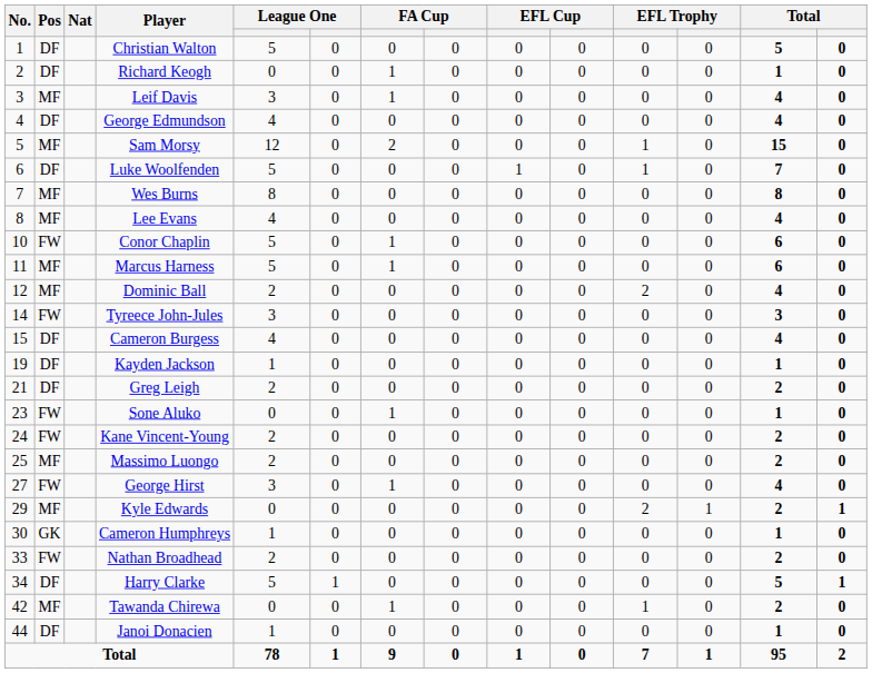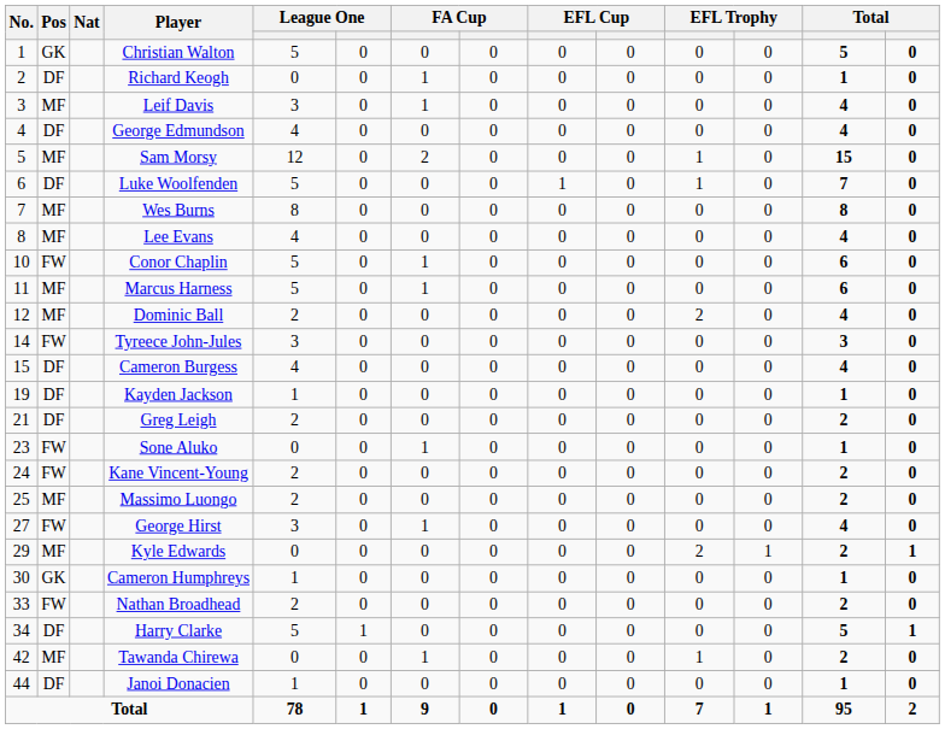 <table class="wikitable sortable" style="text-align: center;">
 <tr>
 <th rowspan="2">No.</th>
 <th rowspan="2">Pos</th>
 <th rowspan="2">Nat</th>
 <th rowspan="2">Player</th>
 <th colspan="2" width=125>League One</th>
 <th colspan="2" width=125>FA Cup</th>
 <th colspan="2" width=125>EFL Cup</th>
 <th colspan="2" width=125>EFL Trophy</th>
 <th colspan="2" width=125>Total</th>
 </tr>
 <tr>
 <th></th>
 <th></th>
 <th></th>
 <th></th>
 <th></th>
 <th></th>
 <th></th>
 <th></th>
 <th></th>
 <th></th>
 </tr>
 <tr>
 <td>1</td>
-<td>DF</td>
+<td>GK</td>
 <td align="left"></td>
 <td><a href='#'>Christian Walton</a></td>
 <td>5</td>
 <td>0</td>
 <td>0</td>
 <td>0</td>
 <td>0</td>
 <td>0</td>
 <td>0</td>
 <td>0</td>
 <td><strong>5</strong></td>
 <td><strong>0</strong></td>
 </tr>
 <tr>
 <td>2</td>
 <td>DF</td>
 <td align="left"></td>
 <td><a href='#'>Richard Keogh</a></td>
 <td>0</td>
 <td>0</td>
 <td>1</td>
 <td>0</td>
 <td>0</td>
 <td>0</td>
 <td>0</td>
 <td>0</td>
 <td><strong>1</strong></td>
 <td><strong>0</strong></td>
 </tr>
 <tr>
 <td>3</td>
 <td>MF</td>
 <td align="left"></td>
 <td><a href='#'>Leif Davis</a></td>
 <td>3</td>
 <td>0</td>
 <td>1</td>
 <td>0</td>
 <td>0</td>
 <td>0</td>
 <td>0</td>
 <td>0</td>
 <td><strong>4</strong></td>
 <td><strong>0</strong></td>
 </tr>
 <tr>
 <td>4</td>
 <td>DF</td>
 <td align="left"></td>
 <td><a href='#'>George Edmundson</a></td>
 <td>4</td>
 <td>0</td>
 <td>0</td>
 <td>0</td>
 <td>0</td>
 <td>0</td>
 <td>0</td>
 <td>0</td>
 <td><strong>4</strong></td>
 <td><strong>0</strong></td>
 </tr>
 <tr>
 <td>5</td>
 <td>MF</td>
 <td align="left"></td>
 <td><a href='#'>Sam Morsy</a></td>
 <td>12</td>
 <td>0</td>
 <td>2</td>
 <td>0</td>
 <td>0</td>
 <td>0</td>
 <td>1</td>
 <td>0</td>
 <td><strong>15</strong></td>
 <td><strong>0</strong></td>
 </tr>
 <tr>
 <td>6</td>
 <td>DF</td>
 <td align="left"></td>
 <td><a href='#'>Luke Woolfenden</a></td>
 <td>5</td>
 <td>0</td>
 <td>0</td>
 <td>0</td>
 <td>1</td>
 <td>0</td>
 <td>1</td>
 <td>0</td>
 <td><strong>7</strong></td>
 <td><strong>0</strong></td>
 </tr>
 <tr>
 <td>7</td>
 <td>MF</td>
 <td align="left"></td>
 <td><a href='#'>Wes Burns</a></td>
 <td>8</td>
 <td>0</td>
 <td>0</td>
 <td>0</td>
 <td>0</td>
 <td>0</td>
 <td>0</td>
 <td>0</td>
 <td><strong>8</strong></td>
 <td><strong>0</strong></td>
 </tr>
 <tr>
 <td>8</td>
 <td>MF</td>
 <td align="left"></td>
 <td><a href='#'>Lee Evans</a></td>
 <td>4</td>
 <td>0</td>
 <td>0</td>
 <td>0</td>
 <td>0</td>
 <td>0</td>
 <td>0</td>
 <td>0</td>
 <td><strong>4</strong></td>
 <td><strong>0</strong></td>
 </tr>
 <tr>
 <td>10</td>
 <td>FW</td>
 <td align="left"></td>
 <td><a href='#'>Conor Chaplin</a></td>
 <td>5</td>
 <td>0</td>
 <td>1</td>
 <td>0</td>
 <td>0</td>
 <td>0</td>
 <td>0</td>
 <td>0</td>
 <td><strong>6</strong></td>
 <td><strong>0</strong></td>
 </tr>
 <tr>
 <td>11</td>
 <td>MF</td>
 <td align="left"></td>
 <td><a href='#'>Marcus Harness</a></td>
 <td>5</td>
 <td>0</td>
 <td>1</td>
 <td>0</td>
 <td>0</td>
 <td>0</td>
 <td>0</td>
 <td>0</td>
 <td><strong>6</strong></td>
 <td><strong>0</strong></td>
 </tr>
 <tr>
 <td>12</td>
 <td>MF</td>
 <td align="left"></td>
 <td><a href='#'>Dominic Ball</a></td>
 <td>2</td>
 <td>0</td>
 <td>0</td>
 <td>0</td>
 <td>0</td>
 <td>0</td>
 <td>2</td>
 <td>0</td>
 <td><strong>4</strong></td>
 <td><strong>0</strong></td>
 </tr>
 <tr>
 <td>14</td>
 <td>FW</td>
 <td align="left"></td>
 <td><a href='#'>Tyreece John-Jules</a></td>
 <td>3</td>
 <td>0</td>
 <td>0</td>
 <td>0</td>
 <td>0</td>
 <td>0</td>
 <td>0</td>
 <td>0</td>
 <td><strong>3</strong></td>
 <td><strong>0</strong></td>
 </tr>
 <tr>
 <td>15</td>
 <td>DF</td>
 <td align="left"></td>
 <td><a href='#'>Cameron Burgess</a></td>
 <td>4</td>
 <td>0</td>
 <td>0</td>
 <td>0</td>
 <td>0</td>
 <td>0</td>
 <td>0</td>
 <td>0</td>
 <td><strong>4</strong></td>
 <td><strong>0</strong></td>
 </tr>
 <tr>
 <td>19</td>
 <td>DF</td>
 <td align="left"></td>
 <td><a href='#'>Kayden Jackson</a></td>
 <td>1</td>
 <td>0</td>
 <td>0</td>
 <td>0</td>
 <td>0</td>
 <td>0</td>
 <td>0</td>
 <td>0</td>
 <td><strong>1</strong></td>
 <td><strong>0</strong></td>
 </tr>
 <tr>
 <td>21</td>
 <td>DF</td>
 <td align="left"></td>
 <td><a href='#'>Greg Leigh</a></td>
 <td>2</td>
 <td>0</td>
 <td>0</td>
 <td>0</td>
 <td>0</td>
 <td>0</td>
 <td>0</td>
 <td>0</td>
 <td><strong>2</strong></td>
 <td><strong>0</strong></td>
 </tr>
 <tr>
 <td>23</td>
 <td>FW</td>
 <td align="left"></td>
 <td><a href='#'>Sone Aluko</a></td>
 <td>0</td>
 <td>0</td>
 <td>1</td>
 <td>0</td>
 <td>0</td>
 <td>0</td>
 <td>0</td>
 <td>0</td>
 <td><strong>1</strong></td>
 <td><strong>0</strong></td>
 </tr>
 <tr>
 <td>24</td>
 <td>FW</td>
 <td align="left"></td>
 <td><a href='#'>Kane Vincent-Young</a></td>
 <td>2</td>
 <td>0</td>
 <td>0</td>
 <td>0</td>
 <td>0</td>
 <td>0</td>
 <td>0</td>
 <td>0</td>
 <td><strong>2</strong></td>
 <td><strong>0</strong></td>
 </tr>
 <tr>
 <td>25</td>
 <td>MF</td>
 <td align="left"></td>
 <td><a href='#'>Massimo Luongo</a></td>
 <td>2</td>
 <td>0</td>
 <td>0</td>
 <td>0</td>
 <td>0</td>
 <td>0</td>
 <td>0</td>
 <td>0</td>
 <td><strong>2</strong></td>
 <td><strong>0</strong></td>
 </tr>
 <tr>
 <td>27</td>
 <td>FW</td>
 <td align="left"></td>
 <td><a href='#'>George Hirst</a></td>
 <td>3</td>
 <td>0</td>
 <td>1</td>
 <td>0</td>
 <td>0</td>
 <td>0</td>
 <td>0</td>
 <td>0</td>
 <td><strong>4</strong></td>
 <td><strong>0</strong></td>
 </tr>
 <tr>
 <td>29</td>
 <td>MF</td>
 <td align="left"></td>
 <td><a href='#'>Kyle Edwards</a></td>
 <td>0</td>
 <td>0</td>
 <td>0</td>
 <td>0</td>
 <td>0</td>
 <td>0</td>
 <td>2</td>
 <td>1</td>
 <td><strong>2</strong></td>
 <td><strong>1</strong></td>
 </tr>
 <tr>
 <td>30</td>
 <td>GK</td>
 <td align="left"></td>
 <td><a href='#'>Cameron Humphreys</a></td>
 <td>1</td>
 <td>0</td>
 <td>0</td>
 <td>0</td>
 <td>0</td>
 <td>0</td>
 <td>0</td>
 <td>0</td>
 <td><strong>1</strong></td>
 <td><strong>0</strong></td>
 </tr>
 <tr>
 <td>33</td>
 <td>FW</td>
 <td align="left"></td>
 <td><a href='#'>Nathan Broadhead</a></td>
 <td>2</td>
 <td>0</td>
 <td>0</td>
 <td>0</td>
 <td>0</td>
 <td>0</td>
 <td>0</td>
 <td>0</td>
 <td><strong>2</strong></td>
 <td><strong>0</strong></td>
 </tr>
 <tr>
 <td>34</td>
 <td>DF</td>
 <td align="left"></td>
 <td><a href='#'>Harry Clarke</a></td>
 <td>5</td>
 <td>1</td>
 <td>0</td>
 <td>0</td>
 <td>0</td>
 <td>0</td>
 <td>0</td>
 <td>0</td>
 <td><strong>5</strong></td>
 <td><strong>1</strong></td>
 </tr>
 <tr>
 <td>42</td>
 <td>MF</td>
 <td align="left"></td>
 <td><a href='#'>Tawanda Chirewa</a></td>
 <td>0</td>
 <td>0</td>
 <td>1</td>
 <td>0</td>
 <td>0</td>
 <td>0</td>
 <td>1</td>
 <td>0</td>
 <td><strong>2</strong></td>
 <td><strong>0</strong></td>
 </tr>
 <tr>
 <td>44</td>
 <td>DF</td>
 <td align="left"></td>
 <td><a href='#'>Janoi Donacien</a></td>
 <td>1</td>
 <td>0</td>
 <td>0</td>
 <td>0</td>
 <td>0</td>
 <td>0</td>
 <td>0</td>
 <td>0</td>
 <td><strong>1</strong></td>
 <td><strong>0</strong></td>
 </tr>
 <tr>
 <td colspan=4><strong>Total</strong></td>
 <td><strong>78</strong></td>
 <td><strong>1</strong></td>
 <td><strong>9</strong></td>
 <td><strong>0</strong></td>
 <td><strong>1</strong></td>
 <td><strong>0</strong></td>
 <td><strong>7</strong></td>
 <td><strong>1</strong></td>
 <td><strong>95</strong></td>
 <td><strong>2</strong></td>
 </tr>
 </table>
